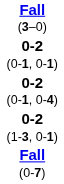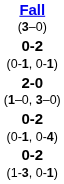 <table style="width:100%;" cellspacing="1">
 <tr>
 <th width=25%></th>
 <th width=10%></th>
 <th width=25%></th>
 </tr>
 <tr style=font-size:90%>
 <td align=right><strong></strong></td>
 <td align=center><strong> <a href='#'>Fall</a> </strong><br><small>(<strong>3</strong>–0)</small></td>
 <td></td>
 </tr>
 <tr style=font-size:90%>
 <td align=right></td>
 <td align=center><strong> 0-2 </strong><br><small>(0-<strong>1</strong>, 0-<strong>1</strong>)</small></td>
 <td><strong></strong></td>
 </tr>
 <tr style=font-size:90%>
+<td align=right><strong></strong></td>
+<td align=center><strong> 2-0 </strong><br><small>(<strong>1</strong>–0, <strong>3</strong>–0)</small></td>
+<td></td>
+</tr>
+<tr style=font-size:90%>
 <td align=right></td>
 <td align=center><strong> 0-2 </strong><br><small>(0-<strong>1</strong>, 0-<strong>4</strong>)</small></td>
 <td><strong></strong></td>
 </tr>
 <tr style=font-size:90%>
 <td align=right></td>
 <td align=center><strong> 0-2 </strong><br><small>(1-<strong>3</strong>, 0-<strong>1</strong>)</small></td>
 <td><strong></strong></td>
 </tr>
-<tr style=font-size:90%>
-<td align=right></td>
-<td align=center><strong> <a href='#'>Fall</a> </strong><br><small>(0-<strong>7</strong>)</small></td>
-<td><strong></strong></td>
-</tr>
 </table>
